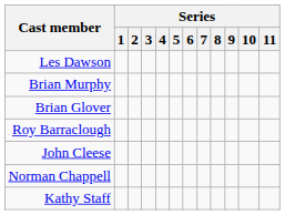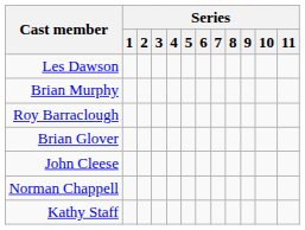 <table class="wikitable sortable">
 <tr>
 <th scope="col" rowspan="2">Cast member</th>
 <th scope="col" colspan="11">Series</th>
 </tr>
 <tr>
 <th scope="col">1</th>
 <th scope="col">2</th>
 <th scope="col">3</th>
 <th scope="col">4</th>
 <th scope="col">5</th>
 <th scope="col">6</th>
 <th scope="col">7</th>
 <th scope="col">8</th>
 <th scope="col">9</th>
 <th scope="col">10</th>
 <th scope="col">11</th>
 </tr>
 <tr>
 <td style="text-align:right"><a href='#'>Les Dawson</a></td>
 <td></td>
 <td></td>
 <td></td>
 <td></td>
 <td></td>
 <td></td>
 <td></td>
 <td></td>
 <td></td>
 <td></td>
 <td></td>
 </tr>
 <tr>
 <td style="text-align:right"><a href='#'>Brian Murphy</a></td>
 <td></td>
 <td></td>
 <td></td>
 <td></td>
 <td></td>
 <td></td>
 <td></td>
 <td></td>
 <td></td>
 <td></td>
 <td></td>
 </tr>
 <tr>
-<td style="text-align:right"><a href='#'>Brian Glover</a></td>
+<td style="text-align:right"><a href='#'>Roy Barraclough</a></td>
 <td></td>
 <td></td>
 <td></td>
 <td></td>
 <td></td>
 <td></td>
 <td></td>
 <td></td>
 <td></td>
 <td></td>
 <td></td>
 </tr>
 <tr>
-<td style="text-align:right"><a href='#'>Roy Barraclough</a></td>
+<td style="text-align:right"><a href='#'>Brian Glover</a></td>
 <td></td>
 <td></td>
 <td></td>
 <td></td>
 <td></td>
 <td></td>
 <td></td>
 <td></td>
 <td></td>
 <td></td>
 <td></td>
 </tr>
 <tr>
 <td style="text-align:right"><a href='#'>John Cleese</a></td>
 <td></td>
 <td></td>
 <td></td>
 <td></td>
 <td></td>
 <td></td>
 <td></td>
 <td></td>
 <td></td>
 <td></td>
 <td></td>
 </tr>
 <tr>
 <td style="text-align:right"><a href='#'>Norman Chappell</a></td>
 <td></td>
 <td></td>
 <td></td>
 <td></td>
 <td></td>
 <td></td>
 <td></td>
 <td></td>
 <td></td>
 <td></td>
 <td></td>
 </tr>
 <tr>
 <td style="text-align:right"><a href='#'>Kathy Staff</a></td>
 <td></td>
 <td></td>
 <td></td>
 <td></td>
 <td></td>
 <td></td>
 <td></td>
 <td></td>
 <td></td>
 <td></td>
 <td></td>
 </tr>
 </table>
